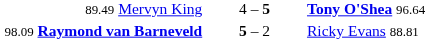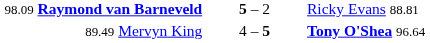 <table style="text-align:center">
 <tr>
 <th width=223></th>
 <th width=100></th>
 <th width=223></th>
 </tr>
 <tr>
+<td align=right><small><span>98.09</span></small> <strong><a href='#'>Raymond van Barneveld</a></strong> </td>
+<td><strong>5</strong> – 2</td>
+<td align=left> <a href='#'>Ricky Evans</a> <small><span>88.81</span></small></td>
+</tr>
+<tr>
 <td align=right><small><span>89.49</span></small> <a href='#'>Mervyn King</a> </td>
 <td>4 – <strong>5</strong></td>
 <td align=left> <strong><a href='#'>Tony O'Shea</a></strong> <small><span>96.64</span></small></td>
 </tr>
-<tr>
-<td align=right><small><span>98.09</span></small> <strong><a href='#'>Raymond van Barneveld</a></strong> </td>
-<td><strong>5</strong> – 2</td>
-<td align=left> <a href='#'>Ricky Evans</a> <small><span>88.81</span></small></td>
-</tr>
 </table>
